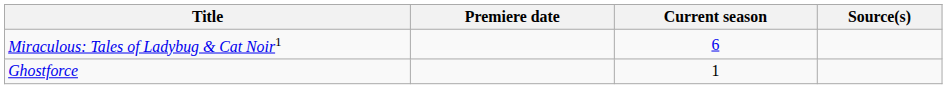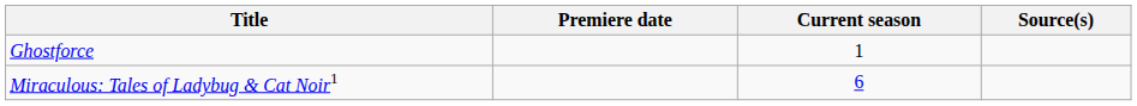 <table class="wikitable plainrowheaders sortable" style="width:75%;text-align:center;">
 <tr>
 <th scope="col" style="width:20%;">Title</th>
 <th scope="col" style="width:10%;">Premiere date</th>
 <th scope="col" style="width:10%;">Current season</th>
 <th class="unsortable" style="width:5%;">Source(s)</th>
 </tr>
 <tr>
+<td scope="row" style="text-align:left;"><em><a href='#'>Ghostforce</a></em></td>
+<td></td>
+<td>1</td>
+<td></td>
+</tr>
+<tr>
 <td scope="row" style="text-align:left;"><em><a href='#'>Miraculous: Tales of Ladybug & Cat Noir</a></em><sup>1</sup></td>
 <td></td>
 <td><a href='#'>6</a></td>
 <td></td>
 </tr>
-<tr>
-<td scope="row" style="text-align:left;"><em><a href='#'>Ghostforce</a></em></td>
-<td></td>
-<td>1</td>
-<td></td>
-</tr>
 </table>
